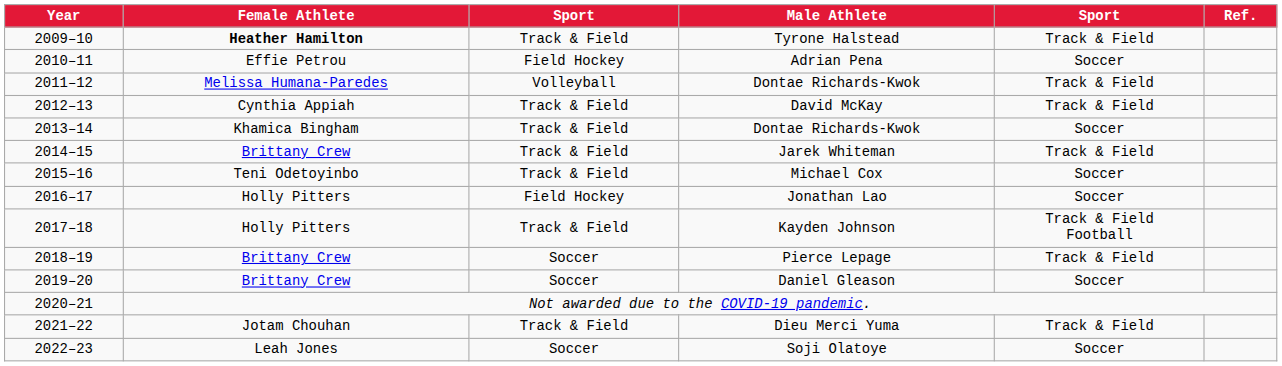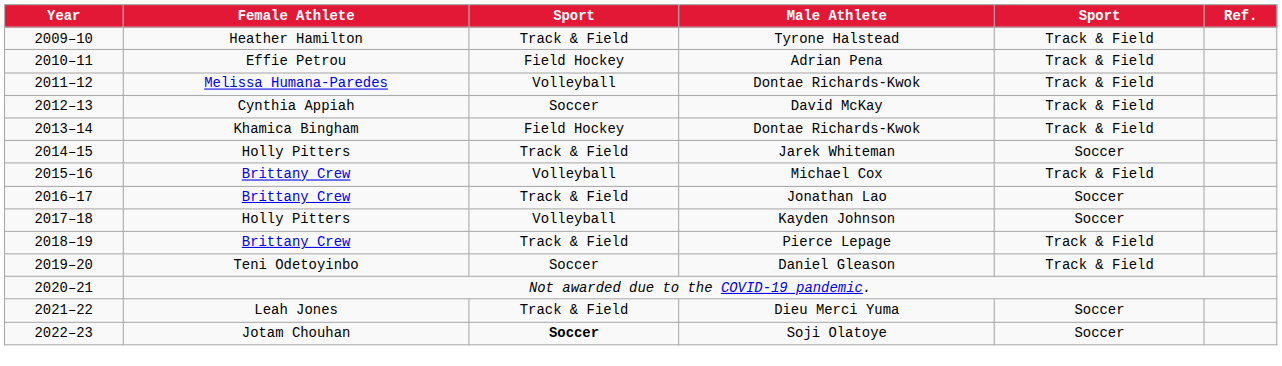 <table class="wikitable" width="60%">
 <tr align="center"  style=" background:#E31837;color:#FFFFFF;">
 <td><strong>Year</strong></td>
 <td><strong>Female Athlete</strong></td>
 <td><strong>Sport</strong></td>
 <td><strong>Male Athlete</strong></td>
 <td><strong>Sport</strong></td>
 <td><strong>Ref.</strong></td>
 </tr>
 <tr align="center" bgcolor="">
 <td>2009–10</td>
-<td><strong>Heather Hamilton</strong></td>
+<td>Heather Hamilton</td>
 <td>Track & Field</td>
 <td>Tyrone Halstead</td>
 <td>Track & Field</td>
 <td></td>
 </tr>
 <tr align="center" bgcolor="">
 <td>2010–11</td>
 <td>Effie Petrou</td>
 <td>Field Hockey</td>
 <td>Adrian Pena</td>
-<td>Soccer</td>
+<td>Track & Field</td>
 <td></td>
 </tr>
 <tr align="center" bgcolor="">
 <td>2011–12</td>
 <td><a href='#'>Melissa Humana-Paredes</a></td>
 <td>Volleyball</td>
 <td>Dontae Richards-Kwok</td>
 <td>Track & Field</td>
 <td></td>
 </tr>
 <tr align="center" bgcolor="">
 <td>2012–13</td>
 <td>Cynthia Appiah</td>
-<td>Track & Field</td>
+<td>Soccer</td>
 <td>David McKay</td>
 <td>Track & Field</td>
 <td></td>
 </tr>
 <tr align="center" bgcolor="">
 <td>2013–14</td>
 <td>Khamica Bingham</td>
+<td>Field Hockey</td>
+<td>Dontae Richards-Kwok</td>
 <td>Track & Field</td>
-<td>Dontae Richards-Kwok</td>
+<td></td>
+</tr>
+<tr align="center" bgcolor="">
+<td>2014–15</td>
+<td>Holly Pitters</td>
+<td>Track & Field</td>
+<td>Jarek Whiteman</td>
 <td>Soccer</td>
 <td></td>
 </tr>
 <tr align="center" bgcolor="">
-<td>2014–15</td>
+<td>2015–16</td>
 <td><a href='#'>Brittany Crew</a></td>
-<td>Track & Field</td>
-<td>Jarek Whiteman</td>
+<td>Volleyball</td>
+<td>Michael Cox</td>
 <td>Track & Field</td>
 <td></td>
 </tr>
 <tr align="center" bgcolor="">
-<td>2015–16</td>
-<td>Teni Odetoyinbo</td>
+<td>2016–17</td>
+<td><a href='#'>Brittany Crew</a></td>
 <td>Track & Field</td>
-<td>Michael Cox</td>
-<td>Soccer</td>
-<td></td>
-</tr>
-<tr align="center" bgcolor="">
-<td>2016–17</td>
-<td>Holly Pitters</td>
-<td>Field Hockey</td>
 <td>Jonathan Lao</td>
 <td>Soccer</td>
 <td></td>
 </tr>
 <tr align="center" bgcolor="">
 <td>2017–18</td>
 <td>Holly Pitters</td>
-<td>Track & Field</td>
+<td>Volleyball</td>
 <td>Kayden Johnson</td>
-<td>Track & Field<br>Football</td>
+<td>Soccer</td>
 <td></td>
 </tr>
 <tr align="center" bgcolor="">
 <td>2018–19</td>
 <td><a href='#'>Brittany Crew</a></td>
-<td>Soccer</td>
+<td>Track & Field</td>
 <td>Pierce Lepage</td>
 <td>Track & Field</td>
 <td></td>
 </tr>
 <tr align="center" bgcolor="">
 <td>2019–20</td>
-<td><a href='#'>Brittany Crew</a></td>
+<td>Teni Odetoyinbo</td>
 <td>Soccer</td>
 <td>Daniel Gleason</td>
-<td>Soccer</td>
+<td>Track & Field</td>
 <td></td>
 </tr>
 <tr align="center" bgcolor="">
 <td>2020–21</td>
 <td colspan="12"><em>Not awarded due to the <a href='#'>COVID-19 pandemic</a>.</em></td>
 </tr>
 <tr align="center" bgcolor="">
 <td>2021–22</td>
-<td>Jotam Chouhan</td>
+<td>Leah Jones</td>
 <td>Track & Field</td>
 <td>Dieu Merci Yuma</td>
-<td>Track & Field</td>
+<td>Soccer</td>
 <td></td>
 </tr>
 <tr align="center" bgcolor="">
 <td>2022–23</td>
-<td>Leah Jones</td>
-<td>Soccer</td>
+<td>Jotam Chouhan</td>
+<td><strong>Soccer</strong></td>
 <td>Soji Olatoye</td>
 <td>Soccer</td>
 <td></td>
 </tr>
 </table>
